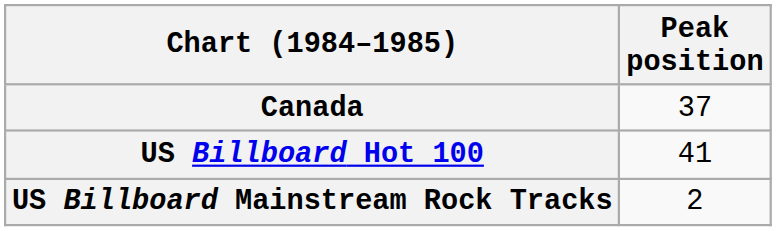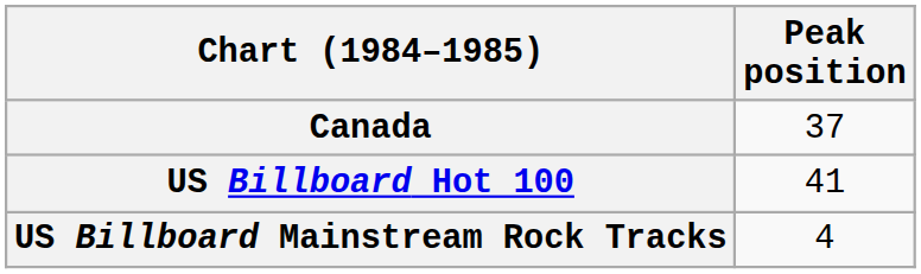 <table class="wikitable sortable plainrowheaders">
 <tr>
 <th scope="col">Chart (1984–1985)</th>
 <th scope="col">Peak<br>position</th>
 </tr>
 <tr>
 <th scope="row">Canada</th>
 <td align="center">37</td>
 </tr>
 <tr>
 <th scope="row">US <a href='#'><em>Billboard</em> Hot 100</a></th>
 <td align="center">41</td>
 </tr>
 <tr>
 <th scope="row">US <em>Billboard</em> Mainstream Rock Tracks</th>
-<td align="center">2</td>
+<td align="center">4</td>
 </tr>
 </table>
